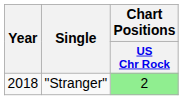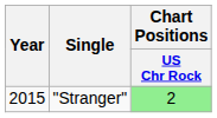 <table class="wikitable" style="text-align:center;">
 <tr>
 <th rowspan="2">Year</th>
 <th rowspan="2">Single</th>
 <th>Chart Positions</th>
 </tr>
 <tr style="font-size:smaller;">
 <th style="width:45px;"><a href='#'>US<br>Chr Rock</a></th>
 </tr>
 <tr>
-<td>2018</td>
+<td>2015</td>
 <td style="text-align:left;">"Stranger"</td>
 <td style="background: lightgreen;">2</td>
 </tr>
 </table>
